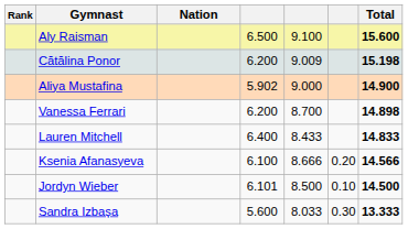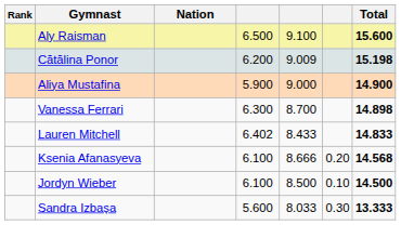 <table class="wikitable sortable" style="text-align:center;">
 <tr>
 <th scope="col"  style="width:15px;"><small>Rank</small></th>
 <th scope="col"  style="width:150px;">Gymnast</th>
 <th scope="col"  style="width:100px;">Nation</th>
 <th scope="col"  style="width:50px;"><small></small></th>
 <th scope="col"  style="width:50px;"><small></small></th>
 <th scope="col"  style="width:20px;"><small></small></th>
 <th scope="col"  style="width:50px;">Total</th>
 </tr>
 <tr style="background:#F7F6A8;">
 <td scope=row style="text-align:center"></td>
 <td style="height:25px; text-align:left;"><a href='#'>Aly Raisman</a></td>
 <td style="text-align:left;"><small></small></td>
 <td>6.500</td>
 <td>9.100</td>
 <td></td>
 <td><strong>15.600</strong></td>
 </tr>
 <tr style="background:#DCE5E5;">
 <td scope=row style="text-align:center"></td>
 <td style="height:25px; text-align:left;"><a href='#'>Cătălina Ponor</a></td>
 <td style="text-align:left;"><small></small></td>
 <td>6.200</td>
 <td>9.009</td>
 <td></td>
 <td><strong>15.198</strong></td>
 </tr>
 <tr style="background:#FFDAB9;">
 <td scope=row style="text-align:center"></td>
 <td style="height:25px; text-align:left;"><a href='#'>Aliya Mustafina </a></td>
 <td style="text-align:left;"><small></small></td>
-<td>5.902</td>
+<td>5.900</td>
 <td>9.000</td>
 <td></td>
 <td><strong>14.900</strong></td>
 </tr>
 <tr>
 <td scope=row style="text-align:center"></td>
 <td style="height:25px; text-align:left;"><a href='#'>Vanessa Ferrari</a></td>
 <td style="text-align:left;"><small></small></td>
-<td>6.200</td>
+<td>6.300</td>
 <td>8.700</td>
 <td></td>
 <td><strong>14.898</strong></td>
 </tr>
 <tr>
 <td scope=row style="text-align:center"></td>
 <td style="height:25px; text-align:left;"><a href='#'>Lauren Mitchell</a></td>
 <td style="text-align:left;"><small></small></td>
-<td>6.400</td>
+<td>6.402</td>
 <td>8.433</td>
 <td></td>
 <td><strong>14.833</strong></td>
 </tr>
 <tr>
 <td scope=row style="text-align:center"></td>
 <td style="height:25px; text-align:left;"><a href='#'>Ksenia Afanasyeva</a></td>
 <td style="text-align:left;"><small></small></td>
 <td>6.100</td>
 <td>8.666</td>
 <td>0.20</td>
-<td><strong>14.566</strong></td>
+<td><strong>14.568</strong></td>
 </tr>
 <tr>
 <td scope=row style="text-align:center"></td>
 <td style="height:25px; text-align:left;"><a href='#'>Jordyn Wieber</a></td>
 <td style="text-align:left;"><small></small></td>
-<td>6.101</td>
+<td>6.100</td>
 <td>8.500</td>
 <td>0.10</td>
 <td><strong>14.500</strong></td>
 </tr>
 <tr>
 <td scope=row style="text-align:center"></td>
 <td style="height:25px; text-align:left;"><a href='#'>Sandra Izbașa</a></td>
 <td style="text-align:left;"><small></small></td>
 <td>5.600</td>
 <td>8.033</td>
 <td>0.30</td>
 <td><strong>13.333</strong></td>
 </tr>
 </table>
